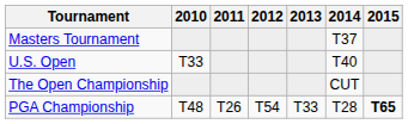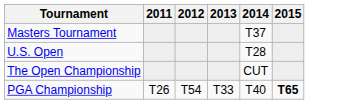 <table class="wikitable" style="font-size:95%;text-align:center;">
 <tr>
 <th>Tournament</th>
-<th>2010</th>
 <th>2011</th>
 <th>2012</th>
 <th>2013</th>
 <th>2014</th>
 <th>2015</th>
 </tr>
 <tr>
 <td align=left><a href='#'>Masters Tournament</a></td>
 <td style="background:#eeeeee;"></td>
 <td style="background:#eeeeee;"></td>
 <td style="background:#eeeeee;"></td>
-<td style="background:#eeeeee;"></td>
 <td>T37</td>
 <td style="background:#eeeeee;"></td>
 </tr>
 <tr>
 <td align=left><a href='#'>U.S. Open</a></td>
-<td>T33</td>
 <td style="background:#eeeeee;"></td>
 <td style="background:#eeeeee;"></td>
 <td style="background:#eeeeee;"></td>
-<td>T40</td>
+<td>T28</td>
 <td style="background:#eeeeee;"></td>
 </tr>
 <tr>
 <td align=left><a href='#'>The Open Championship</a></td>
-<td style="background:#eeeeee;"></td>
 <td style="background:#eeeeee;"></td>
 <td style="background:#eeeeee;"></td>
 <td style="background:#eeeeee;"></td>
 <td>CUT</td>
 <td style="background:#eeeeee;"></td>
 </tr>
 <tr>
 <td align=left><a href='#'>PGA Championship</a></td>
-<td>T48</td>
 <td>T26</td>
 <td>T54</td>
 <td>T33</td>
-<td>T28</td>
+<td>T40</td>
 <td><strong>T65</strong></td>
 </tr>
 </table>
